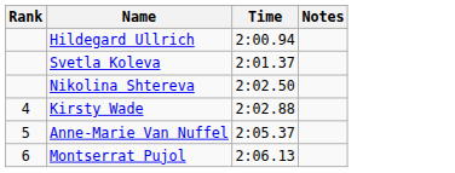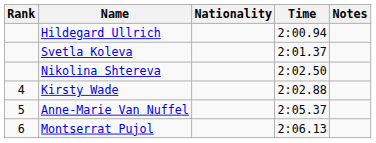 <table class="wikitable sortable" style="text-align:center">
 <tr>
 <th>Rank</th>
 <th>Name</th>
+<th>Nationality</th>
 <th>Time</th>
 <th>Notes</th>
 </tr>
 <tr>
 <td></td>
 <td align="left"><a href='#'>Hildegard Ullrich</a></td>
+<td align=left></td>
 <td>2:00.94</td>
 <td></td>
 </tr>
 <tr>
 <td></td>
 <td align="left"><a href='#'>Svetla Koleva</a></td>
+<td align=left></td>
 <td>2:01.37</td>
 <td></td>
 </tr>
 <tr>
 <td></td>
 <td align="left"><a href='#'>Nikolina Shtereva</a></td>
+<td align=left></td>
 <td>2:02.50</td>
 <td></td>
 </tr>
 <tr>
 <td>4</td>
 <td align="left"><a href='#'>Kirsty Wade</a></td>
+<td align=left></td>
 <td>2:02.88</td>
 <td></td>
 </tr>
 <tr>
 <td>5</td>
 <td align="left"><a href='#'>Anne-Marie Van Nuffel</a></td>
+<td align=left></td>
 <td>2:05.37</td>
 <td></td>
 </tr>
 <tr>
 <td>6</td>
 <td align="left"><a href='#'>Montserrat Pujol</a></td>
+<td align=left></td>
 <td>2:06.13</td>
 <td></td>
 </tr>
 </table>
